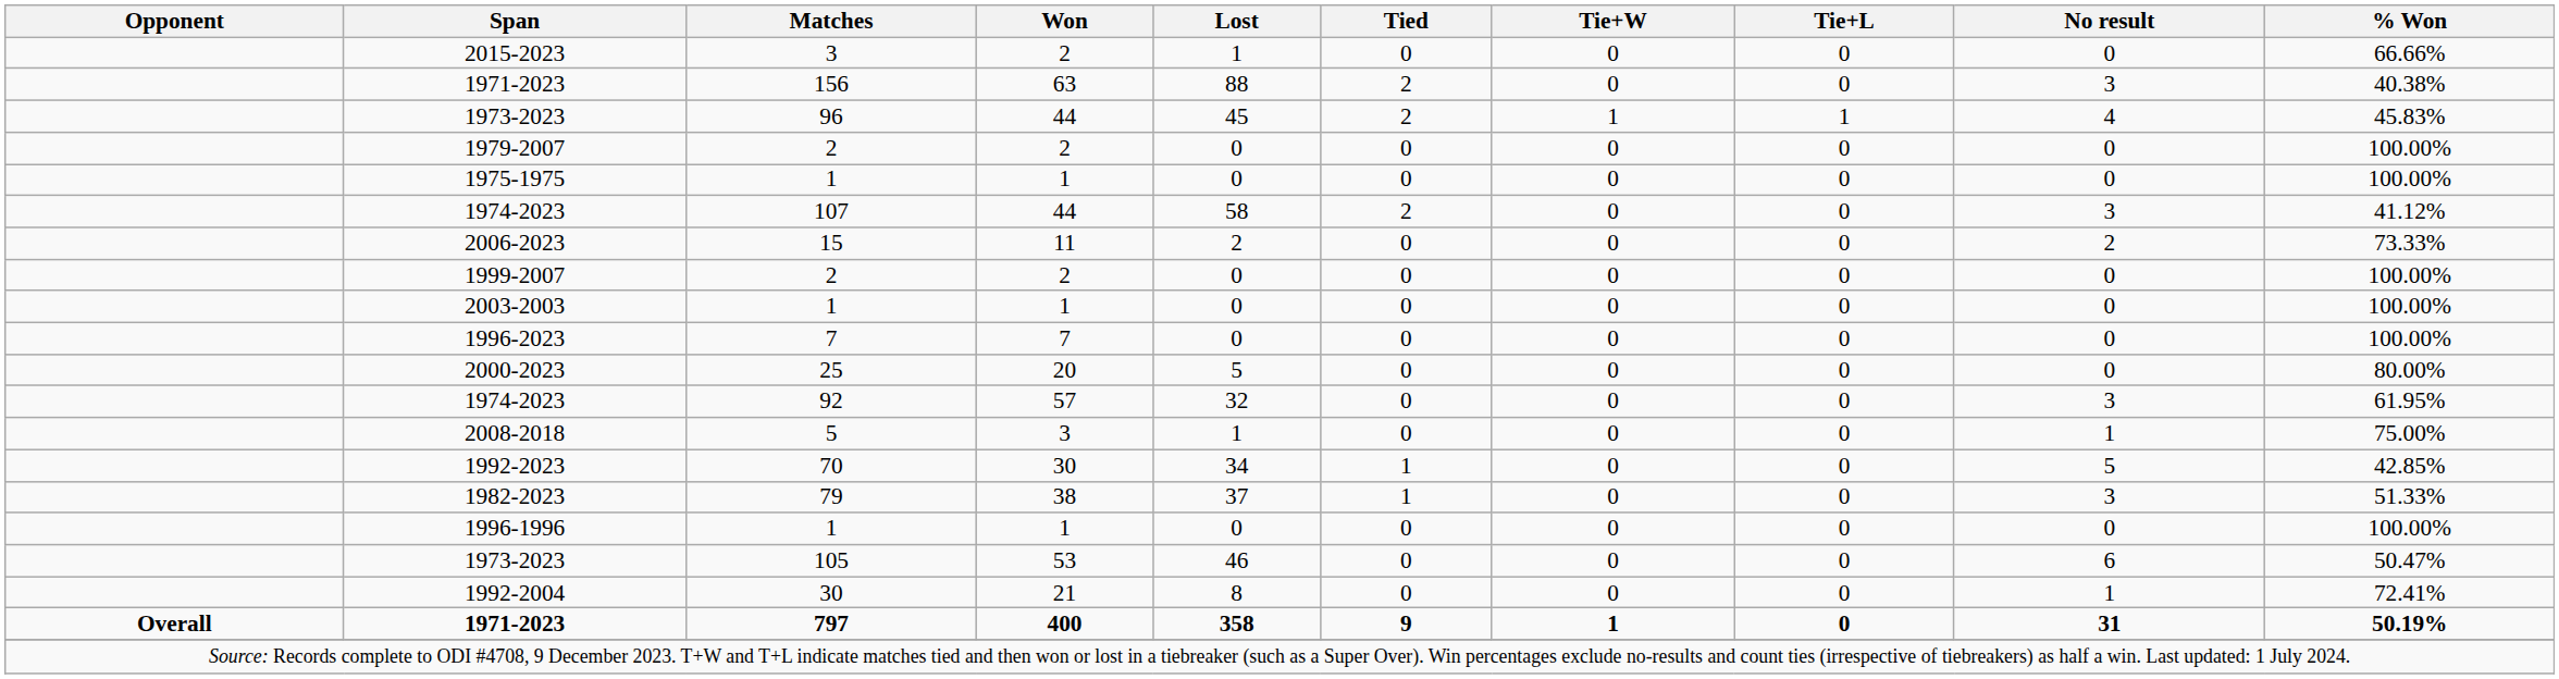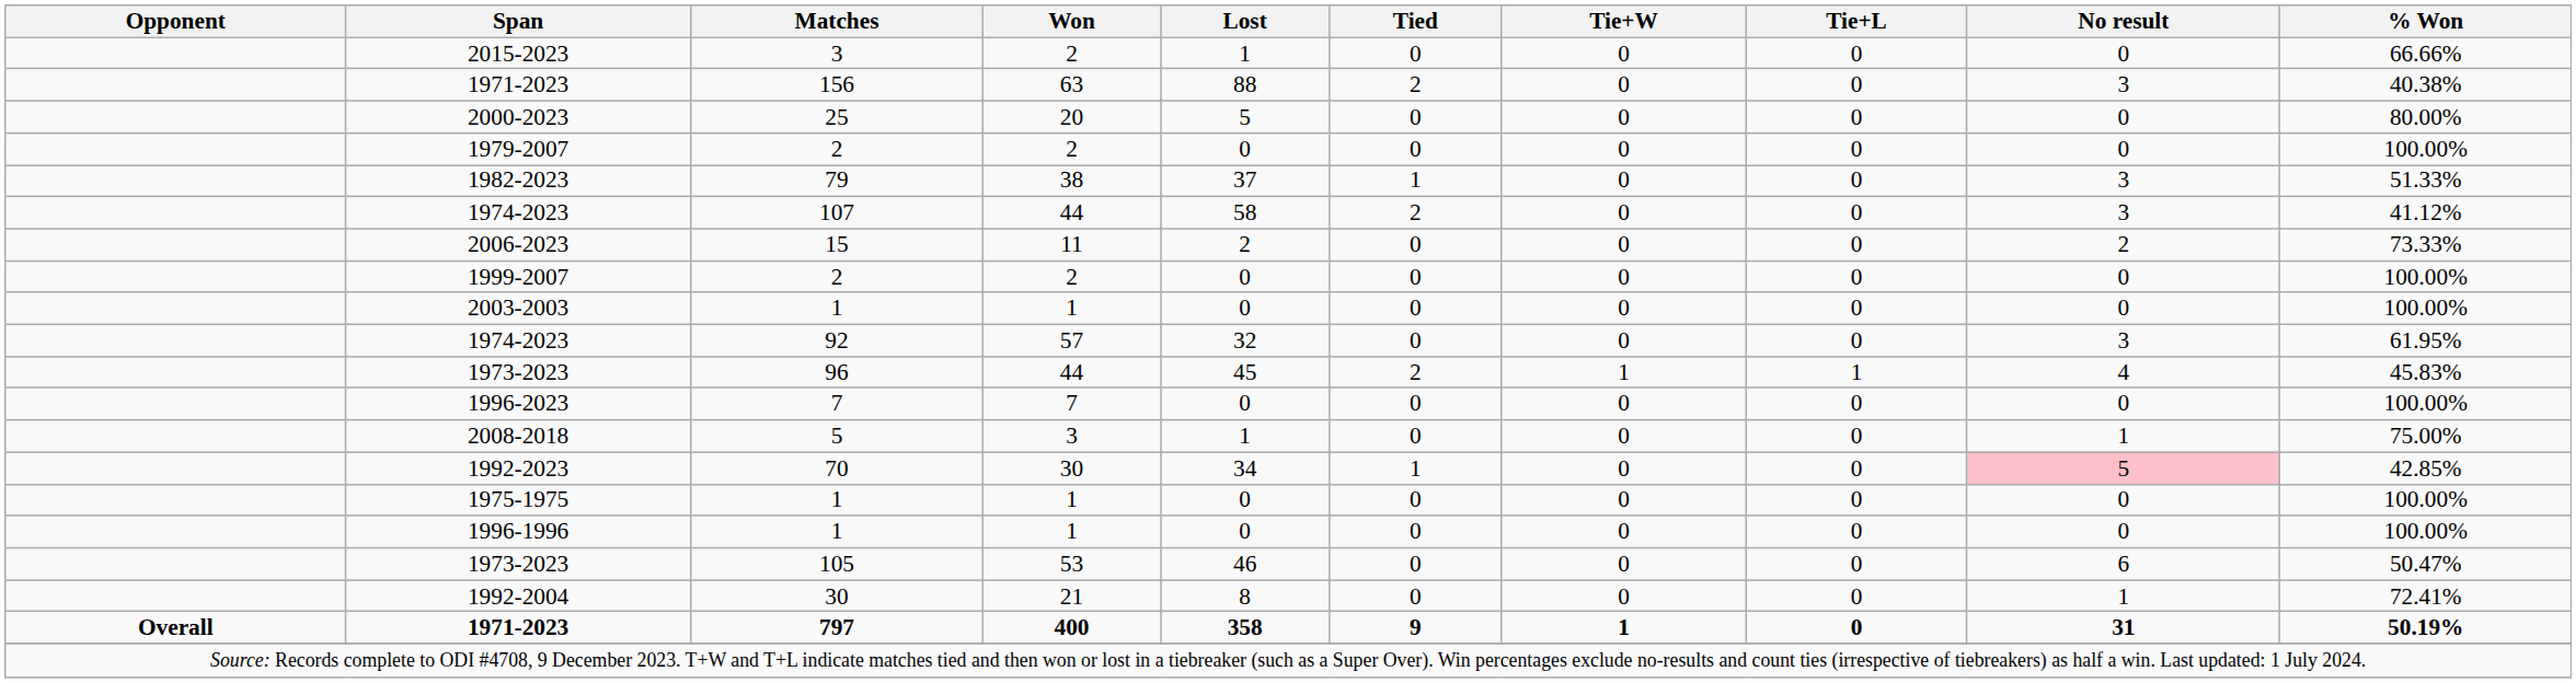 <table class="wikitable collapsible sortable" style="text-align:center;line-height:90%;font-size:90%;width:100%">
 <tr>
 <th>Opponent</th>
 <th>Span</th>
 <th>Matches</th>
 <th>Won</th>
 <th>Lost</th>
 <th>Tied</th>
 <th>Tie+W</th>
 <th>Tie+L</th>
 <th>No result</th>
 <th>% Won</th>
 </tr>
 <tr>
 <td style="text-align:left;"></td>
 <td>2015-2023</td>
 <td>3</td>
 <td>2</td>
 <td>1</td>
 <td>0</td>
 <td>0</td>
 <td>0</td>
 <td>0</td>
 <td>66.66%</td>
 </tr>
 <tr>
 <td style="text-align:left;"></td>
 <td>1971-2023</td>
 <td>156</td>
 <td>63</td>
 <td>88</td>
 <td>2</td>
 <td>0</td>
 <td>0</td>
 <td>3</td>
 <td>40.38%</td>
 </tr>
 <tr>
 <td style="text-align:left;"></td>
-<td>1973-2023</td>
-<td>96</td>
-<td>44</td>
-<td>45</td>
-<td>2</td>
-<td>1</td>
-<td>1</td>
-<td>4</td>
-<td>45.83%</td>
+<td>2000-2023</td>
+<td>25</td>
+<td>20</td>
+<td>5</td>
+<td>0</td>
+<td>0</td>
+<td>0</td>
+<td>0</td>
+<td>80.00%</td>
 </tr>
 <tr>
 <td style="text-align:left;"></td>
 <td>1979-2007</td>
 <td>2</td>
 <td>2</td>
 <td>0</td>
 <td>0</td>
 <td>0</td>
 <td>0</td>
 <td>0</td>
 <td>100.00%</td>
 </tr>
 <tr>
 <td style="text-align:left;"></td>
-<td>1975-1975</td>
-<td>1</td>
+<td>1982-2023</td>
+<td>79</td>
+<td>38</td>
+<td>37</td>
 <td>1</td>
 <td>0</td>
 <td>0</td>
-<td>0</td>
-<td>0</td>
-<td>0</td>
-<td>100.00%</td>
+<td>3</td>
+<td>51.33%</td>
 </tr>
 <tr>
 <td style="text-align:left;"></td>
 <td>1974-2023</td>
 <td>107</td>
 <td>44</td>
 <td>58</td>
 <td>2</td>
 <td>0</td>
 <td>0</td>
 <td>3</td>
 <td>41.12%</td>
 </tr>
 <tr>
 <td style="text-align:left;"></td>
 <td>2006-2023</td>
 <td>15</td>
 <td>11</td>
 <td>2</td>
 <td>0</td>
 <td>0</td>
 <td>0</td>
 <td>2</td>
 <td>73.33%</td>
 </tr>
 <tr>
 <td style="text-align:left;"></td>
 <td>1999-2007</td>
 <td>2</td>
 <td>2</td>
 <td>0</td>
 <td>0</td>
 <td>0</td>
 <td>0</td>
 <td>0</td>
 <td>100.00%</td>
 </tr>
 <tr>
 <td style="text-align:left;"></td>
 <td>2003-2003</td>
 <td>1</td>
 <td>1</td>
 <td>0</td>
 <td>0</td>
 <td>0</td>
 <td>0</td>
 <td>0</td>
 <td>100.00%</td>
 </tr>
 <tr>
 <td style="text-align:left;"></td>
+<td>1974-2023</td>
+<td>92</td>
+<td>57</td>
+<td>32</td>
+<td>0</td>
+<td>0</td>
+<td>0</td>
+<td>3</td>
+<td>61.95%</td>
+</tr>
+<tr>
+<td style="text-align:left;"></td>
+<td>1973-2023</td>
+<td>96</td>
+<td>44</td>
+<td>45</td>
+<td>2</td>
+<td>1</td>
+<td>1</td>
+<td>4</td>
+<td>45.83%</td>
+</tr>
+<tr>
+<td style="text-align:left;"></td>
 <td>1996-2023</td>
 <td>7</td>
 <td>7</td>
 <td>0</td>
 <td>0</td>
 <td>0</td>
 <td>0</td>
 <td>0</td>
 <td>100.00%</td>
-</tr>
-<tr>
-<td style="text-align:left;"></td>
-<td>2000-2023</td>
-<td>25</td>
-<td>20</td>
-<td>5</td>
-<td>0</td>
-<td>0</td>
-<td>0</td>
-<td>0</td>
-<td>80.00%</td>
-</tr>
-<tr>
-<td style="text-align:left;"></td>
-<td>1974-2023</td>
-<td>92</td>
-<td>57</td>
-<td>32</td>
-<td>0</td>
-<td>0</td>
-<td>0</td>
-<td>3</td>
-<td>61.95%</td>
 </tr>
 <tr>
 <td style="text-align:left;"></td>
 <td>2008-2018</td>
 <td>5</td>
 <td>3</td>
 <td>1</td>
 <td>0</td>
 <td>0</td>
 <td>0</td>
 <td>1</td>
 <td>75.00%</td>
 </tr>
 <tr>
 <td style="text-align:left;"></td>
 <td>1992-2023</td>
 <td>70</td>
 <td>30</td>
 <td>34</td>
 <td>1</td>
 <td>0</td>
 <td>0</td>
-<td>5</td>
+<td style="background: pink;">5</td>
 <td>42.85%</td>
 </tr>
 <tr>
 <td style="text-align:left;"></td>
-<td>1982-2023</td>
-<td>79</td>
-<td>38</td>
-<td>37</td>
+<td>1975-1975</td>
+<td>1</td>
 <td>1</td>
 <td>0</td>
 <td>0</td>
-<td>3</td>
-<td>51.33%</td>
+<td>0</td>
+<td>0</td>
+<td>0</td>
+<td>100.00%</td>
 </tr>
 <tr>
 <td style="text-align:left;"></td>
 <td>1996-1996</td>
 <td>1</td>
 <td>1</td>
 <td>0</td>
 <td>0</td>
 <td>0</td>
 <td>0</td>
 <td>0</td>
 <td>100.00%</td>
 </tr>
 <tr>
 <td style="text-align:left;"></td>
 <td>1973-2023</td>
 <td>105</td>
 <td>53</td>
 <td>46</td>
 <td>0</td>
 <td>0</td>
 <td>0</td>
 <td>6</td>
 <td>50.47%</td>
 </tr>
 <tr>
 <td style="text-align:left;"></td>
 <td>1992-2004</td>
 <td>30</td>
 <td>21</td>
 <td>8</td>
 <td>0</td>
 <td>0</td>
 <td>0</td>
 <td>1</td>
 <td>72.41%</td>
 </tr>
 <tr class="sortbottom">
 <td><strong>Overall</strong></td>
 <td><strong>1971-2023</strong></td>
 <td><strong>797</strong></td>
 <td><strong>400</strong></td>
 <td><strong>358</strong></td>
 <td><strong>9</strong></td>
 <td><strong>1</strong></td>
 <td><strong>0</strong></td>
 <td><strong>31</strong></td>
 <td><strong>50.19%</strong></td>
 </tr>
 <tr>
 </tr>
 <tr class="sortbottom">
 <td colspan=10><small><em>Source: </em> Records complete to ODI #4708, 9 December 2023. T+W and T+L indicate matches tied and then won or lost in a tiebreaker (such as a Super Over). Win percentages exclude no-results and count ties (irrespective of tiebreakers) as half a win. Last updated: 1 July 2024.</small></td>
 </tr>
 </table>
